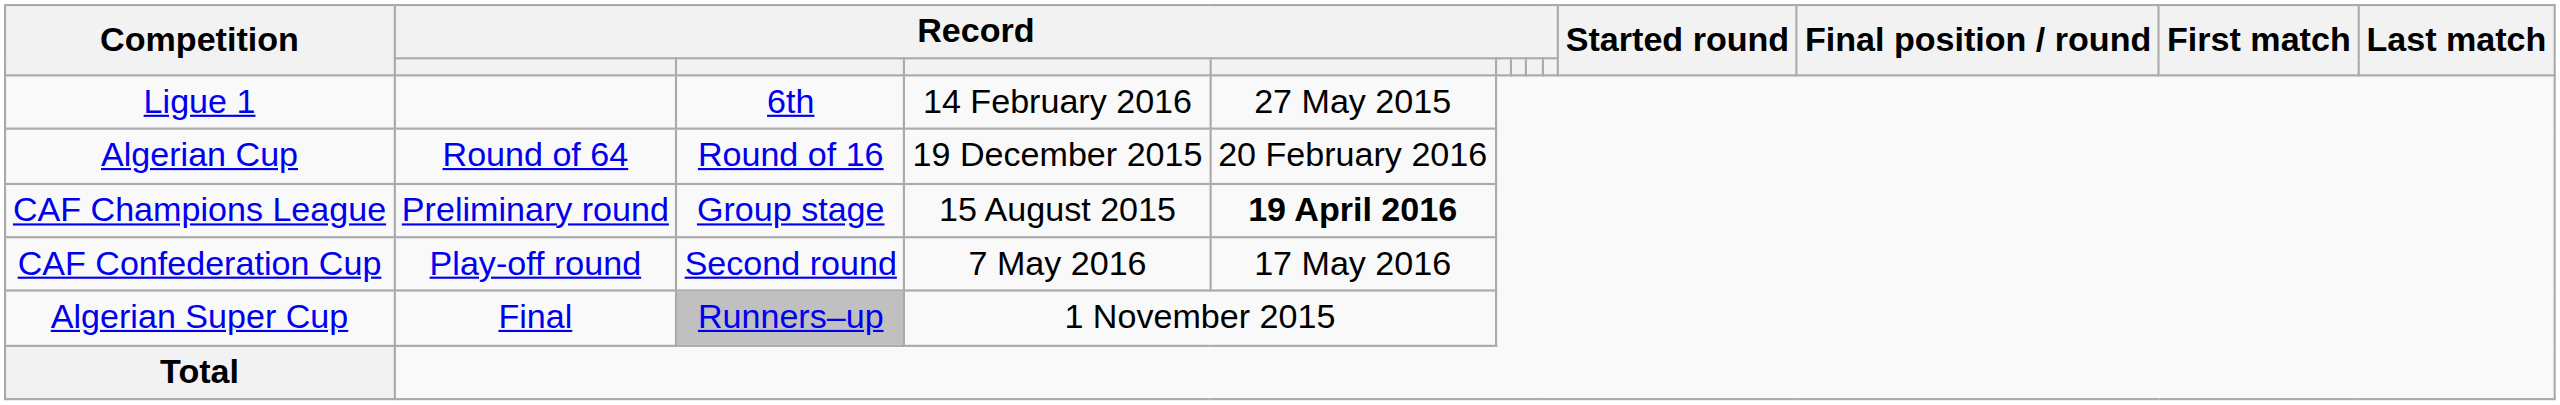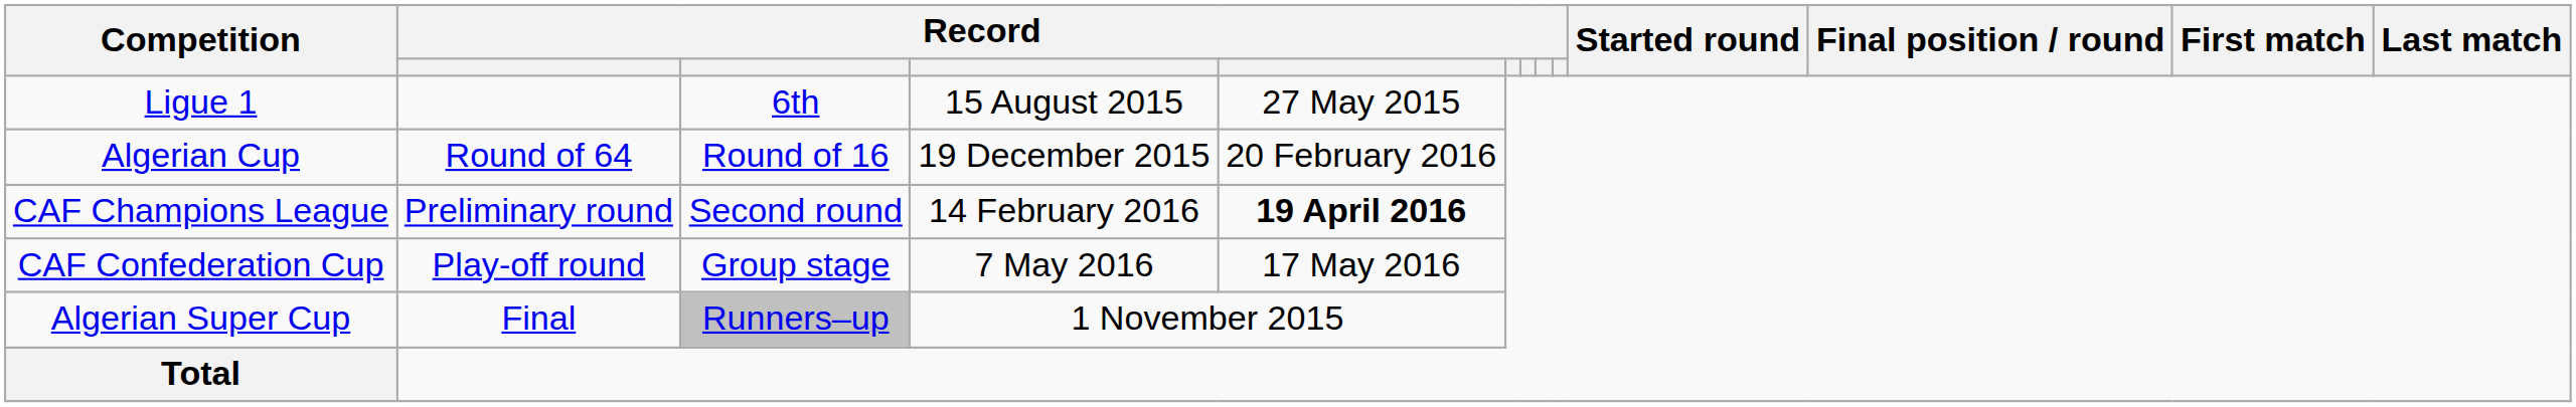 <table class="wikitable" style="text-align: center">
 <tr>
 <th rowspan=2>Competition</th>
 <th colspan=8>Record</th>
 <th rowspan=2>Started round</th>
 <th rowspan=2>Final position / round</th>
 <th rowspan=2>First match</th>
 <th rowspan=2>Last match</th>
 </tr>
 <tr>
 <th></th>
 <th></th>
 <th></th>
 <th></th>
 <th></th>
 <th></th>
 <th></th>
 <th></th>
 </tr>
 <tr>
 <td><a href='#'>Ligue 1</a><br></td>
 <td></td>
 <td><a href='#'>6th</a></td>
-<td>14 February 2016</td>
+<td>15 August 2015</td>
 <td>27 May 2015</td>
 </tr>
 <tr>
 <td><a href='#'>Algerian Cup</a><br></td>
 <td><a href='#'>Round of 64</a></td>
 <td><a href='#'>Round of 16</a></td>
 <td>19 December 2015</td>
 <td>20 February 2016</td>
 </tr>
 <tr>
 <td><a href='#'>CAF Champions League</a><br></td>
 <td><a href='#'>Preliminary round</a></td>
-<td><a href='#'>Group stage</a></td>
-<td>15 August 2015</td>
+<td><a href='#'>Second round</a></td>
+<td>14 February 2016</td>
 <td><strong>19 April 2016</strong></td>
 </tr>
 <tr>
 <td><a href='#'>CAF Confederation Cup</a><br></td>
 <td><a href='#'>Play-off round</a></td>
-<td><a href='#'>Second round</a></td>
+<td><a href='#'>Group stage</a></td>
 <td>7 May 2016</td>
 <td>17 May 2016</td>
 </tr>
 <tr>
 <td><a href='#'>Algerian Super Cup</a><br></td>
 <td><a href='#'>Final</a></td>
 <td style="background:silver;"><a href='#'>Runners–up</a></td>
 <td colspan=2>1 November 2015</td>
 </tr>
 <tr>
 <th>Total<br></th>
 </tr>
 </table>
